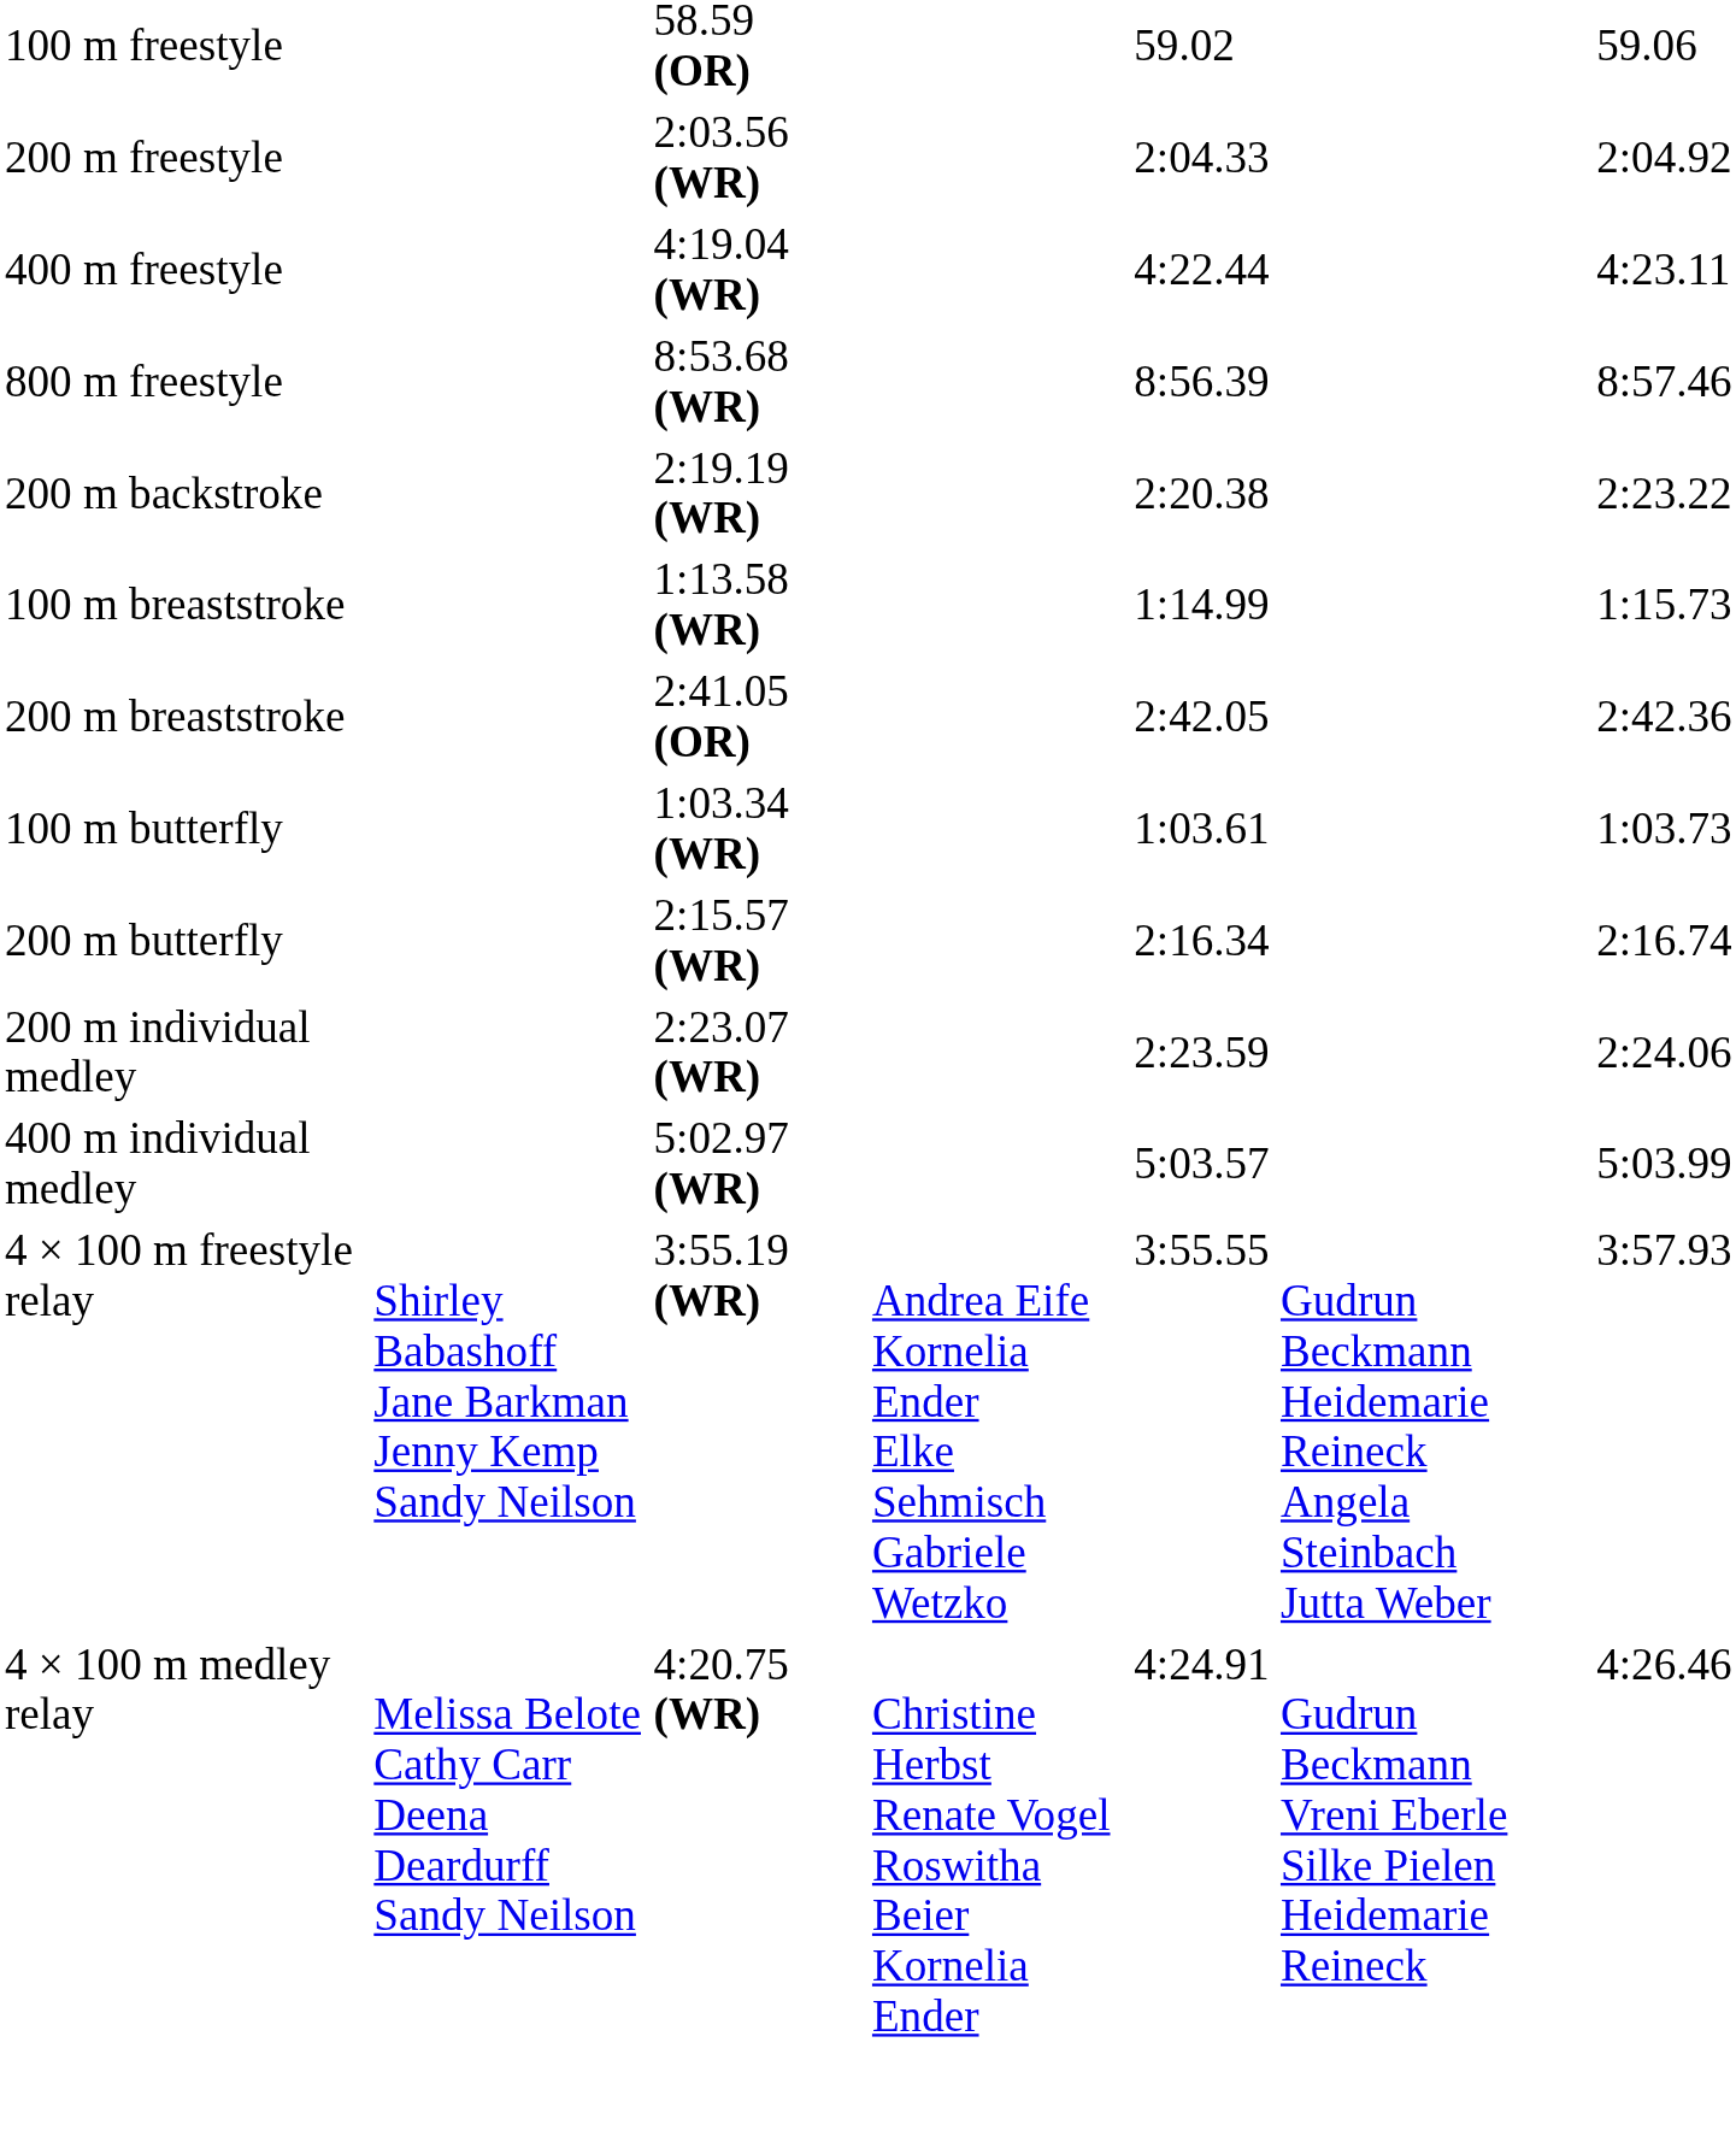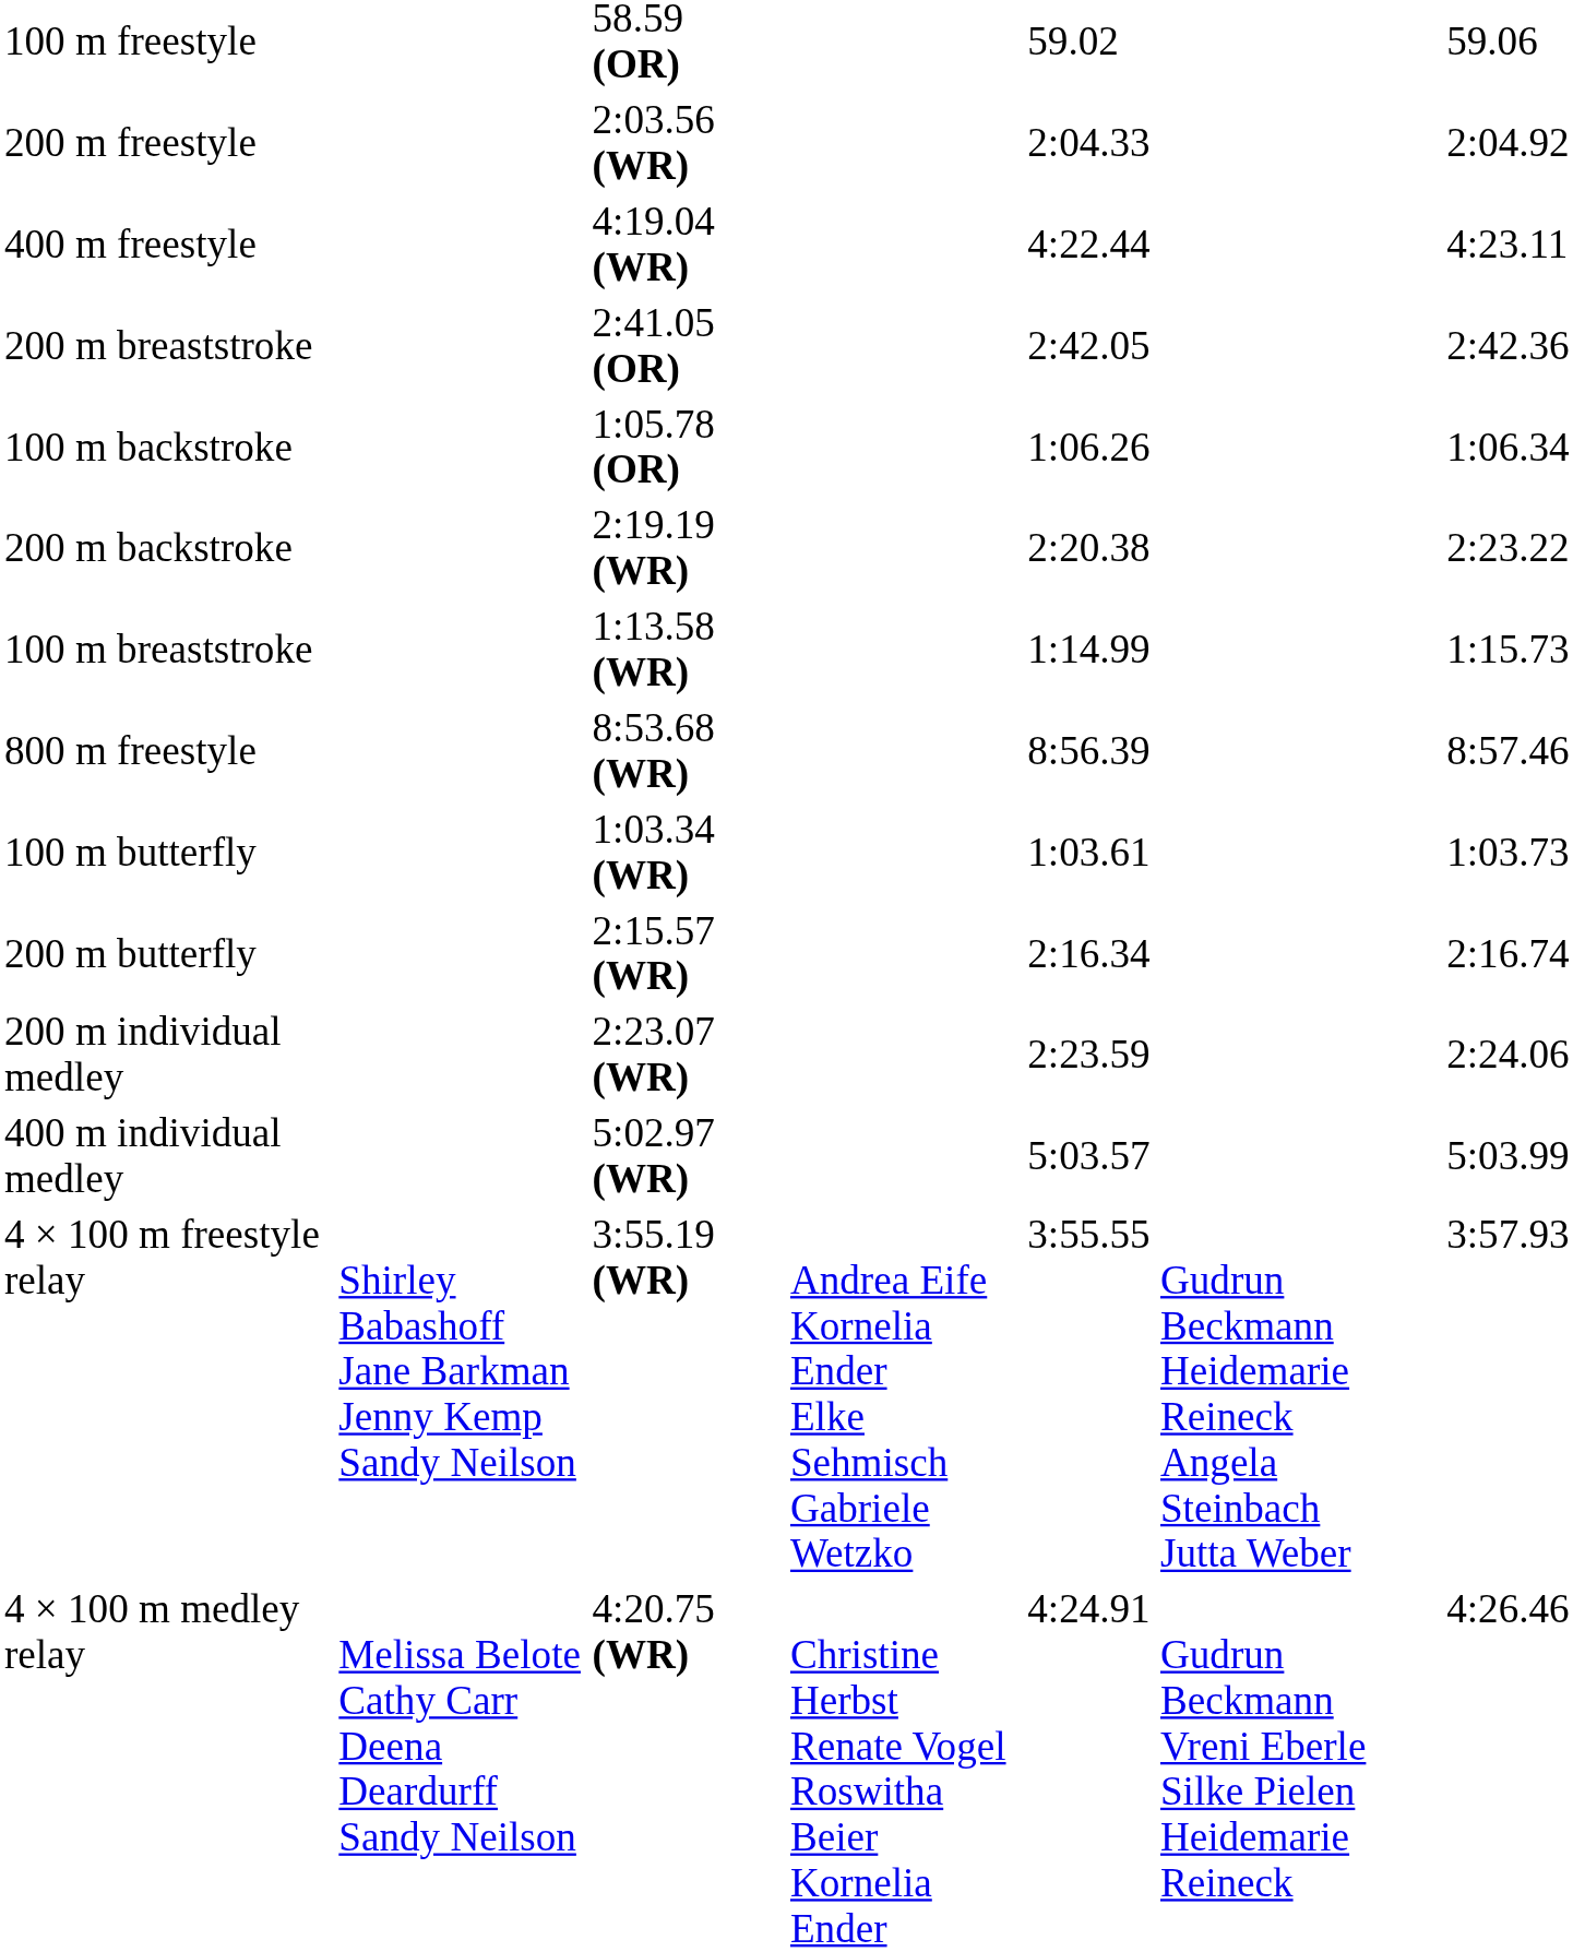 <table>
 <tr>
 <td>100 m freestyle<br></td>
 <td></td>
 <td>58.59 <strong>(OR)</strong></td>
 <td></td>
 <td>59.02</td>
 <td></td>
 <td>59.06</td>
 </tr>
 <tr>
 <td>200 m freestyle<br></td>
 <td></td>
 <td>2:03.56 <strong>(WR)</strong></td>
 <td></td>
 <td>2:04.33</td>
 <td></td>
 <td>2:04.92</td>
 </tr>
 <tr>
 <td>400 m freestyle<br></td>
 <td></td>
 <td>4:19.04 <strong>(WR)</strong></td>
 <td></td>
 <td>4:22.44</td>
 <td></td>
 <td>4:23.11</td>
 </tr>
 <tr>
-<td>800 m freestyle<br></td>
+<td>200 m breaststroke<br></td>
 <td></td>
-<td>8:53.68 <strong>(WR)</strong></td>
+<td>2:41.05 <strong>(OR)</strong></td>
 <td></td>
-<td>8:56.39</td>
+<td>2:42.05</td>
 <td></td>
-<td>8:57.46</td>
+<td>2:42.36</td>
+</tr>
+<tr>
+<td>100 m backstroke<br></td>
+<td></td>
+<td>1:05.78 <strong>(OR)</strong></td>
+<td></td>
+<td>1:06.26</td>
+<td></td>
+<td>1:06.34</td>
 </tr>
 <tr>
 <td>200 m backstroke<br></td>
 <td></td>
 <td>2:19.19 <strong>(WR)</strong></td>
 <td></td>
 <td>2:20.38</td>
 <td></td>
 <td>2:23.22</td>
 </tr>
 <tr>
 <td>100 m breaststroke<br></td>
 <td></td>
 <td>1:13.58 <strong>(WR)</strong></td>
 <td></td>
 <td>1:14.99</td>
 <td></td>
 <td>1:15.73</td>
 </tr>
 <tr>
-<td>200 m breaststroke<br></td>
+<td>800 m freestyle<br></td>
 <td></td>
-<td>2:41.05 <strong>(OR)</strong></td>
+<td>8:53.68 <strong>(WR)</strong></td>
 <td></td>
-<td>2:42.05</td>
+<td>8:56.39</td>
 <td></td>
-<td>2:42.36</td>
+<td>8:57.46</td>
 </tr>
 <tr>
 <td>100 m butterfly<br></td>
 <td></td>
 <td>1:03.34 <strong>(WR)</strong></td>
 <td></td>
 <td>1:03.61</td>
 <td></td>
 <td>1:03.73</td>
 </tr>
 <tr>
 <td>200 m butterfly<br></td>
 <td></td>
 <td>2:15.57 <strong>(WR)</strong></td>
 <td></td>
 <td>2:16.34</td>
 <td></td>
 <td>2:16.74</td>
 </tr>
 <tr>
 <td>200 m individual medley<br></td>
 <td></td>
 <td>2:23.07 <strong>(WR)</strong></td>
 <td></td>
 <td>2:23.59</td>
 <td></td>
 <td>2:24.06</td>
 </tr>
 <tr>
 <td>400 m individual medley<br></td>
 <td></td>
 <td>5:02.97 <strong>(WR)</strong></td>
 <td></td>
 <td>5:03.57</td>
 <td></td>
 <td>5:03.99</td>
 </tr>
 <tr valign="top">
 <td>4 × 100 m freestyle relay<br></td>
 <td><br> <a href='#'>Shirley Babashoff</a><br><a href='#'>Jane Barkman</a><br> <a href='#'>Jenny Kemp</a><br> <a href='#'>Sandy Neilson</a></td>
 <td>3:55.19 <strong>(WR)</strong></td>
 <td><br> <a href='#'>Andrea Eife</a><br> <a href='#'>Kornelia Ender</a><br> <a href='#'>Elke Sehmisch</a><br> <a href='#'>Gabriele Wetzko</a></td>
 <td>3:55.55</td>
 <td><br> <a href='#'>Gudrun Beckmann</a><br> <a href='#'>Heidemarie Reineck</a><br> <a href='#'>Angela Steinbach</a><br> <a href='#'>Jutta Weber</a></td>
 <td>3:57.93</td>
 </tr>
 <tr valign="top">
 <td>4 × 100 m medley relay<br></td>
 <td><br> <a href='#'>Melissa Belote</a><br> <a href='#'>Cathy Carr</a><br> <a href='#'>Deena Deardurff</a><br> <a href='#'>Sandy Neilson</a></td>
 <td>4:20.75 <strong>(WR)</strong></td>
 <td><br> <a href='#'>Christine Herbst</a><br> <a href='#'>Renate Vogel</a><br> <a href='#'>Roswitha Beier</a><br> <a href='#'>Kornelia Ender</a><br></td>
 <td>4:24.91</td>
 <td><br><a href='#'>Gudrun Beckmann</a><br> <a href='#'>Vreni Eberle</a><br> <a href='#'>Silke Pielen</a><br> <a href='#'>Heidemarie Reineck</a></td>
 <td>4:26.46</td>
 </tr>
 </table>
